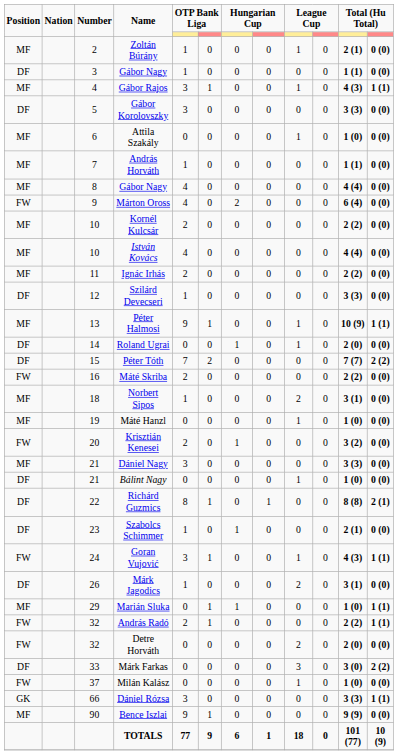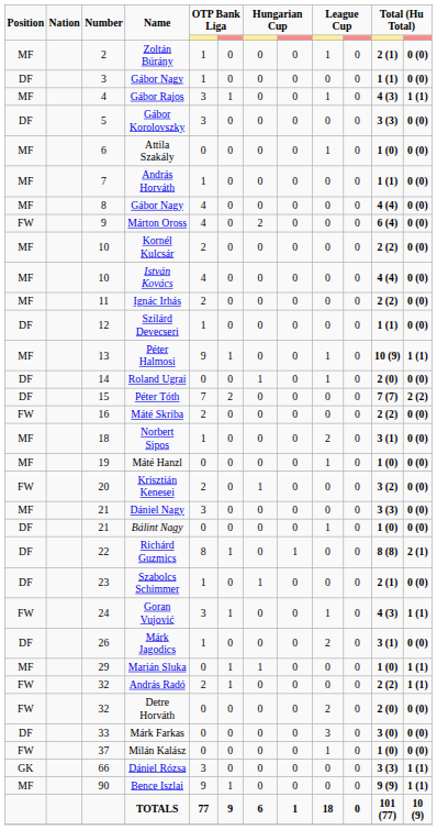 <table class="wikitable" style="font-size: 95%; text-align: center;">
 <tr>
 <td rowspan="2" width="5%" align="center"><strong>Position</strong></td>
 <td rowspan="2" width="7%" align="center"><strong>Nation</strong></td>
 <td rowspan="2" width="5%" align="center"><strong>Number</strong></td>
 <td rowspan="2" width="15%" align="center"><strong>Name</strong></td>
 <td colspan="2" align="center"><strong>OTP Bank Liga</strong></td>
 <td colspan="2" align="center"><strong>Hungarian Cup</strong></td>
 <td colspan="2" align="center"><strong>League Cup</strong></td>
 <td colspan="2" align="center"><strong>Total (Hu Total)</strong></td>
 </tr>
 <tr>
 <th width=60 style="background: #FFEE99"></th>
 <th width=60 style="background: #FF8888"></th>
 <th width=60 style="background: #FFEE99"></th>
 <th width=60 style="background: #FF8888"></th>
 <th width=60 style="background: #FFEE99"></th>
 <th width=60 style="background: #FF8888"></th>
 <th width=60 style="background: #FFEE99"></th>
 <th width=60 style="background: #FF8888"></th>
 </tr>
 <tr>
 <td>MF</td>
 <td> </td>
 <td>2</td>
 <td><a href='#'>Zoltán Búrány</a></td>
 <td>1</td>
 <td>0</td>
 <td>0</td>
 <td>0</td>
 <td>1</td>
 <td>0</td>
 <td><strong>2 (1)</strong></td>
 <td><strong>0 (0)</strong></td>
 </tr>
 <tr>
 <td>DF</td>
 <td></td>
 <td>3</td>
 <td><a href='#'>Gábor Nagy</a></td>
 <td>1</td>
 <td>0</td>
 <td>0</td>
 <td>0</td>
 <td>0</td>
 <td>0</td>
 <td><strong>1 (1)</strong></td>
 <td><strong>0 (0)</strong></td>
 </tr>
 <tr>
 <td>MF</td>
 <td></td>
 <td>4</td>
 <td><a href='#'>Gábor Rajos</a></td>
 <td>3</td>
 <td>1</td>
 <td>0</td>
 <td>0</td>
 <td>1</td>
 <td>0</td>
 <td><strong>4 (3)</strong></td>
 <td><strong>1 (1)</strong></td>
 </tr>
 <tr>
 <td>DF</td>
 <td></td>
 <td>5</td>
 <td><a href='#'>Gábor Korolovszky</a></td>
 <td>3</td>
 <td>0</td>
 <td>0</td>
 <td>0</td>
 <td>0</td>
 <td>0</td>
 <td><strong>3 (3)</strong></td>
 <td><strong>0 (0)</strong></td>
 </tr>
 <tr>
 <td>MF</td>
 <td></td>
 <td>6</td>
 <td>Attila Szakály</td>
 <td>0</td>
 <td>0</td>
 <td>0</td>
 <td>0</td>
 <td>1</td>
 <td>0</td>
 <td><strong>1 (0)</strong></td>
 <td><strong>0 (0)</strong></td>
 </tr>
 <tr>
 <td>MF</td>
 <td></td>
 <td>7</td>
 <td><a href='#'>András Horváth</a></td>
 <td>1</td>
 <td>0</td>
 <td>0</td>
 <td>0</td>
 <td>0</td>
 <td>0</td>
 <td><strong>1 (1)</strong></td>
 <td><strong>0 (0)</strong></td>
 </tr>
 <tr>
 <td>MF</td>
 <td></td>
 <td>8</td>
 <td><a href='#'>Gábor Nagy</a></td>
 <td>4</td>
 <td>0</td>
 <td>0</td>
 <td>0</td>
 <td>0</td>
 <td>0</td>
 <td><strong>4 (4)</strong></td>
 <td><strong>0 (0)</strong></td>
 </tr>
 <tr>
 <td>FW</td>
 <td></td>
 <td>9</td>
 <td><a href='#'>Márton Oross</a></td>
 <td>4</td>
 <td>0</td>
 <td>2</td>
 <td>0</td>
 <td>0</td>
 <td>0</td>
 <td><strong>6 (4)</strong></td>
 <td><strong>0 (0)</strong></td>
 </tr>
 <tr>
 <td>MF</td>
 <td></td>
 <td>10</td>
 <td><a href='#'>Kornél Kulcsár</a></td>
 <td>2</td>
 <td>0</td>
 <td>0</td>
 <td>0</td>
 <td>0</td>
 <td>0</td>
 <td><strong>2 (2)</strong></td>
 <td><strong>0 (0)</strong></td>
 </tr>
 <tr>
 <td>MF</td>
 <td></td>
 <td>10</td>
 <td><em><a href='#'>István Kovács</a></em></td>
 <td>4</td>
 <td>0</td>
 <td>0</td>
 <td>0</td>
 <td>0</td>
 <td>0</td>
 <td><strong>4 (4)</strong></td>
 <td><strong>0 (0)</strong></td>
 </tr>
 <tr>
 <td>MF</td>
 <td></td>
 <td>11</td>
 <td><a href='#'>Ignác Irhás</a></td>
 <td>2</td>
 <td>0</td>
 <td>0</td>
 <td>0</td>
 <td>0</td>
 <td>0</td>
 <td><strong>2 (2)</strong></td>
 <td><strong>0 (0)</strong></td>
 </tr>
 <tr>
 <td>DF</td>
 <td></td>
 <td>12</td>
 <td><a href='#'>Szilárd Devecseri</a></td>
 <td>1</td>
 <td>0</td>
 <td>0</td>
 <td>0</td>
 <td>0</td>
 <td>0</td>
-<td><strong>3 (3)</strong></td>
+<td><strong>1 (1)</strong></td>
 <td><strong>0 (0)</strong></td>
 </tr>
 <tr>
 <td>MF</td>
 <td></td>
 <td>13</td>
 <td><a href='#'>Péter Halmosi</a></td>
 <td>9</td>
 <td>1</td>
 <td>0</td>
 <td>0</td>
 <td>1</td>
 <td>0</td>
 <td><strong>10 (9)</strong></td>
 <td><strong>1 (1)</strong></td>
 </tr>
 <tr>
 <td>DF</td>
 <td></td>
 <td>14</td>
 <td><a href='#'>Roland Ugrai</a></td>
 <td>0</td>
 <td>0</td>
 <td>1</td>
 <td>0</td>
 <td>1</td>
 <td>0</td>
 <td><strong>2 (0)</strong></td>
 <td><strong>0 (0)</strong></td>
 </tr>
 <tr>
 <td>DF</td>
 <td></td>
 <td>15</td>
 <td><a href='#'>Péter Tóth</a></td>
 <td>7</td>
 <td>2</td>
 <td>0</td>
 <td>0</td>
 <td>0</td>
 <td>0</td>
 <td><strong>7 (7)</strong></td>
 <td><strong>2 (2)</strong></td>
 </tr>
 <tr>
 <td>FW</td>
 <td></td>
 <td>16</td>
 <td><a href='#'>Máté Skriba</a></td>
 <td>2</td>
 <td>0</td>
 <td>0</td>
 <td>0</td>
 <td>0</td>
 <td>0</td>
 <td><strong>2 (2)</strong></td>
 <td><strong>0 (0)</strong></td>
 </tr>
 <tr>
 <td>MF</td>
 <td></td>
 <td>18</td>
 <td><a href='#'>Norbert Sipos</a></td>
 <td>1</td>
 <td>0</td>
 <td>0</td>
 <td>0</td>
 <td>2</td>
 <td>0</td>
 <td><strong>3 (1)</strong></td>
 <td><strong>0 (0)</strong></td>
 </tr>
 <tr>
 <td>MF</td>
 <td></td>
 <td>19</td>
 <td>Máté Hanzl</td>
 <td>0</td>
 <td>0</td>
 <td>0</td>
 <td>0</td>
 <td>1</td>
 <td>0</td>
 <td><strong>1 (0)</strong></td>
 <td><strong>0 (0)</strong></td>
 </tr>
 <tr>
 <td>FW</td>
 <td></td>
 <td>20</td>
 <td><a href='#'>Krisztián Kenesei</a></td>
 <td>2</td>
 <td>0</td>
 <td>1</td>
 <td>0</td>
 <td>0</td>
 <td>0</td>
 <td><strong>3 (2)</strong></td>
 <td><strong>0 (0)</strong></td>
 </tr>
 <tr>
 <td>MF</td>
 <td></td>
 <td>21</td>
 <td><a href='#'>Dániel Nagy</a></td>
 <td>3</td>
 <td>0</td>
 <td>0</td>
 <td>0</td>
 <td>0</td>
 <td>0</td>
 <td><strong>3 (3)</strong></td>
 <td><strong>0 (0)</strong></td>
 </tr>
 <tr>
 <td>DF</td>
 <td></td>
 <td>21</td>
 <td><em>Bálint Nagy</em></td>
 <td>0</td>
 <td>0</td>
 <td>0</td>
 <td>0</td>
 <td>1</td>
 <td>0</td>
 <td><strong>1 (0)</strong></td>
 <td><strong>0 (0)</strong></td>
 </tr>
 <tr>
 <td>DF</td>
 <td></td>
 <td>22</td>
 <td><a href='#'>Richárd Guzmics</a></td>
 <td>8</td>
 <td>1</td>
 <td>0</td>
 <td>1</td>
 <td>0</td>
 <td>0</td>
 <td><strong>8 (8)</strong></td>
 <td><strong>2 (1)</strong></td>
 </tr>
 <tr>
 <td>DF</td>
 <td></td>
 <td>23</td>
 <td><a href='#'>Szabolcs Schimmer</a></td>
 <td>1</td>
 <td>0</td>
 <td>1</td>
 <td>0</td>
 <td>0</td>
 <td>0</td>
 <td><strong>2 (1)</strong></td>
 <td><strong>0 (0)</strong></td>
 </tr>
 <tr>
 <td>FW</td>
 <td></td>
 <td>24</td>
 <td><a href='#'>Goran Vujović</a></td>
 <td>3</td>
 <td>1</td>
 <td>0</td>
 <td>0</td>
 <td>1</td>
 <td>0</td>
 <td><strong>4 (3)</strong></td>
 <td><strong>1 (1)</strong></td>
 </tr>
 <tr>
 <td>DF</td>
 <td></td>
 <td>26</td>
 <td><a href='#'>Márk Jagodics</a></td>
 <td>1</td>
 <td>0</td>
 <td>0</td>
 <td>0</td>
 <td>2</td>
 <td>0</td>
 <td><strong>3 (1)</strong></td>
 <td><strong>0 (0)</strong></td>
 </tr>
 <tr>
 <td>MF</td>
 <td></td>
 <td>29</td>
 <td><a href='#'>Marián Sluka</a></td>
 <td>0</td>
 <td>1</td>
 <td>1</td>
 <td>0</td>
 <td>0</td>
 <td>0</td>
 <td><strong>1 (0)</strong></td>
 <td><strong>1 (1)</strong></td>
 </tr>
 <tr>
 <td>FW</td>
 <td></td>
 <td>32</td>
 <td><a href='#'>András Radó</a></td>
 <td>2</td>
 <td>1</td>
 <td>0</td>
 <td>0</td>
 <td>0</td>
 <td>0</td>
 <td><strong>2 (2)</strong></td>
 <td><strong>1 (1)</strong></td>
 </tr>
 <tr>
 <td>FW</td>
 <td></td>
 <td>32</td>
 <td>Detre Horváth</td>
 <td>0</td>
 <td>0</td>
 <td>0</td>
 <td>0</td>
 <td>2</td>
 <td>0</td>
 <td><strong>2 (0)</strong></td>
 <td><strong>0 (0)</strong></td>
 </tr>
 <tr>
 <td>DF</td>
 <td></td>
 <td>33</td>
 <td>Márk Farkas</td>
 <td>0</td>
 <td>0</td>
 <td>0</td>
 <td>0</td>
 <td>3</td>
 <td>0</td>
 <td><strong>3 (0)</strong></td>
-<td><strong>2 (2)</strong></td>
+<td><strong>0 (0)</strong></td>
 </tr>
 <tr>
 <td>FW</td>
 <td></td>
 <td>37</td>
 <td>Milán Kalász</td>
 <td>0</td>
 <td>0</td>
 <td>0</td>
 <td>0</td>
 <td>1</td>
 <td>0</td>
 <td><strong>1 (0)</strong></td>
 <td><strong>0 (0)</strong></td>
 </tr>
 <tr>
 <td>GK</td>
 <td></td>
 <td>66</td>
 <td><a href='#'>Dániel Rózsa</a></td>
 <td>3</td>
 <td>0</td>
 <td>0</td>
 <td>0</td>
 <td>0</td>
 <td>0</td>
 <td><strong>3 (3)</strong></td>
 <td><strong>1 (1)</strong></td>
 </tr>
 <tr>
 <td>MF</td>
 <td></td>
 <td>90</td>
 <td><a href='#'>Bence Iszlai</a></td>
 <td>9</td>
 <td>1</td>
 <td>0</td>
 <td>0</td>
 <td>0</td>
 <td>0</td>
 <td><strong>9 (9)</strong></td>
-<td><strong>0 (0)</strong></td>
+<td><strong>1 (1)</strong></td>
 </tr>
 <tr>
 <td></td>
 <td></td>
 <td></td>
 <td><strong>TOTALS</strong></td>
 <td><strong>77</strong></td>
 <td><strong>9</strong></td>
 <td><strong>6</strong></td>
 <td><strong>1</strong></td>
 <td><strong>18</strong></td>
 <td><strong>0</strong></td>
 <td><strong>101 (77)</strong></td>
 <td><strong>10 (9)</strong></td>
 </tr>
 <tr>
 </tr>
 </table>
